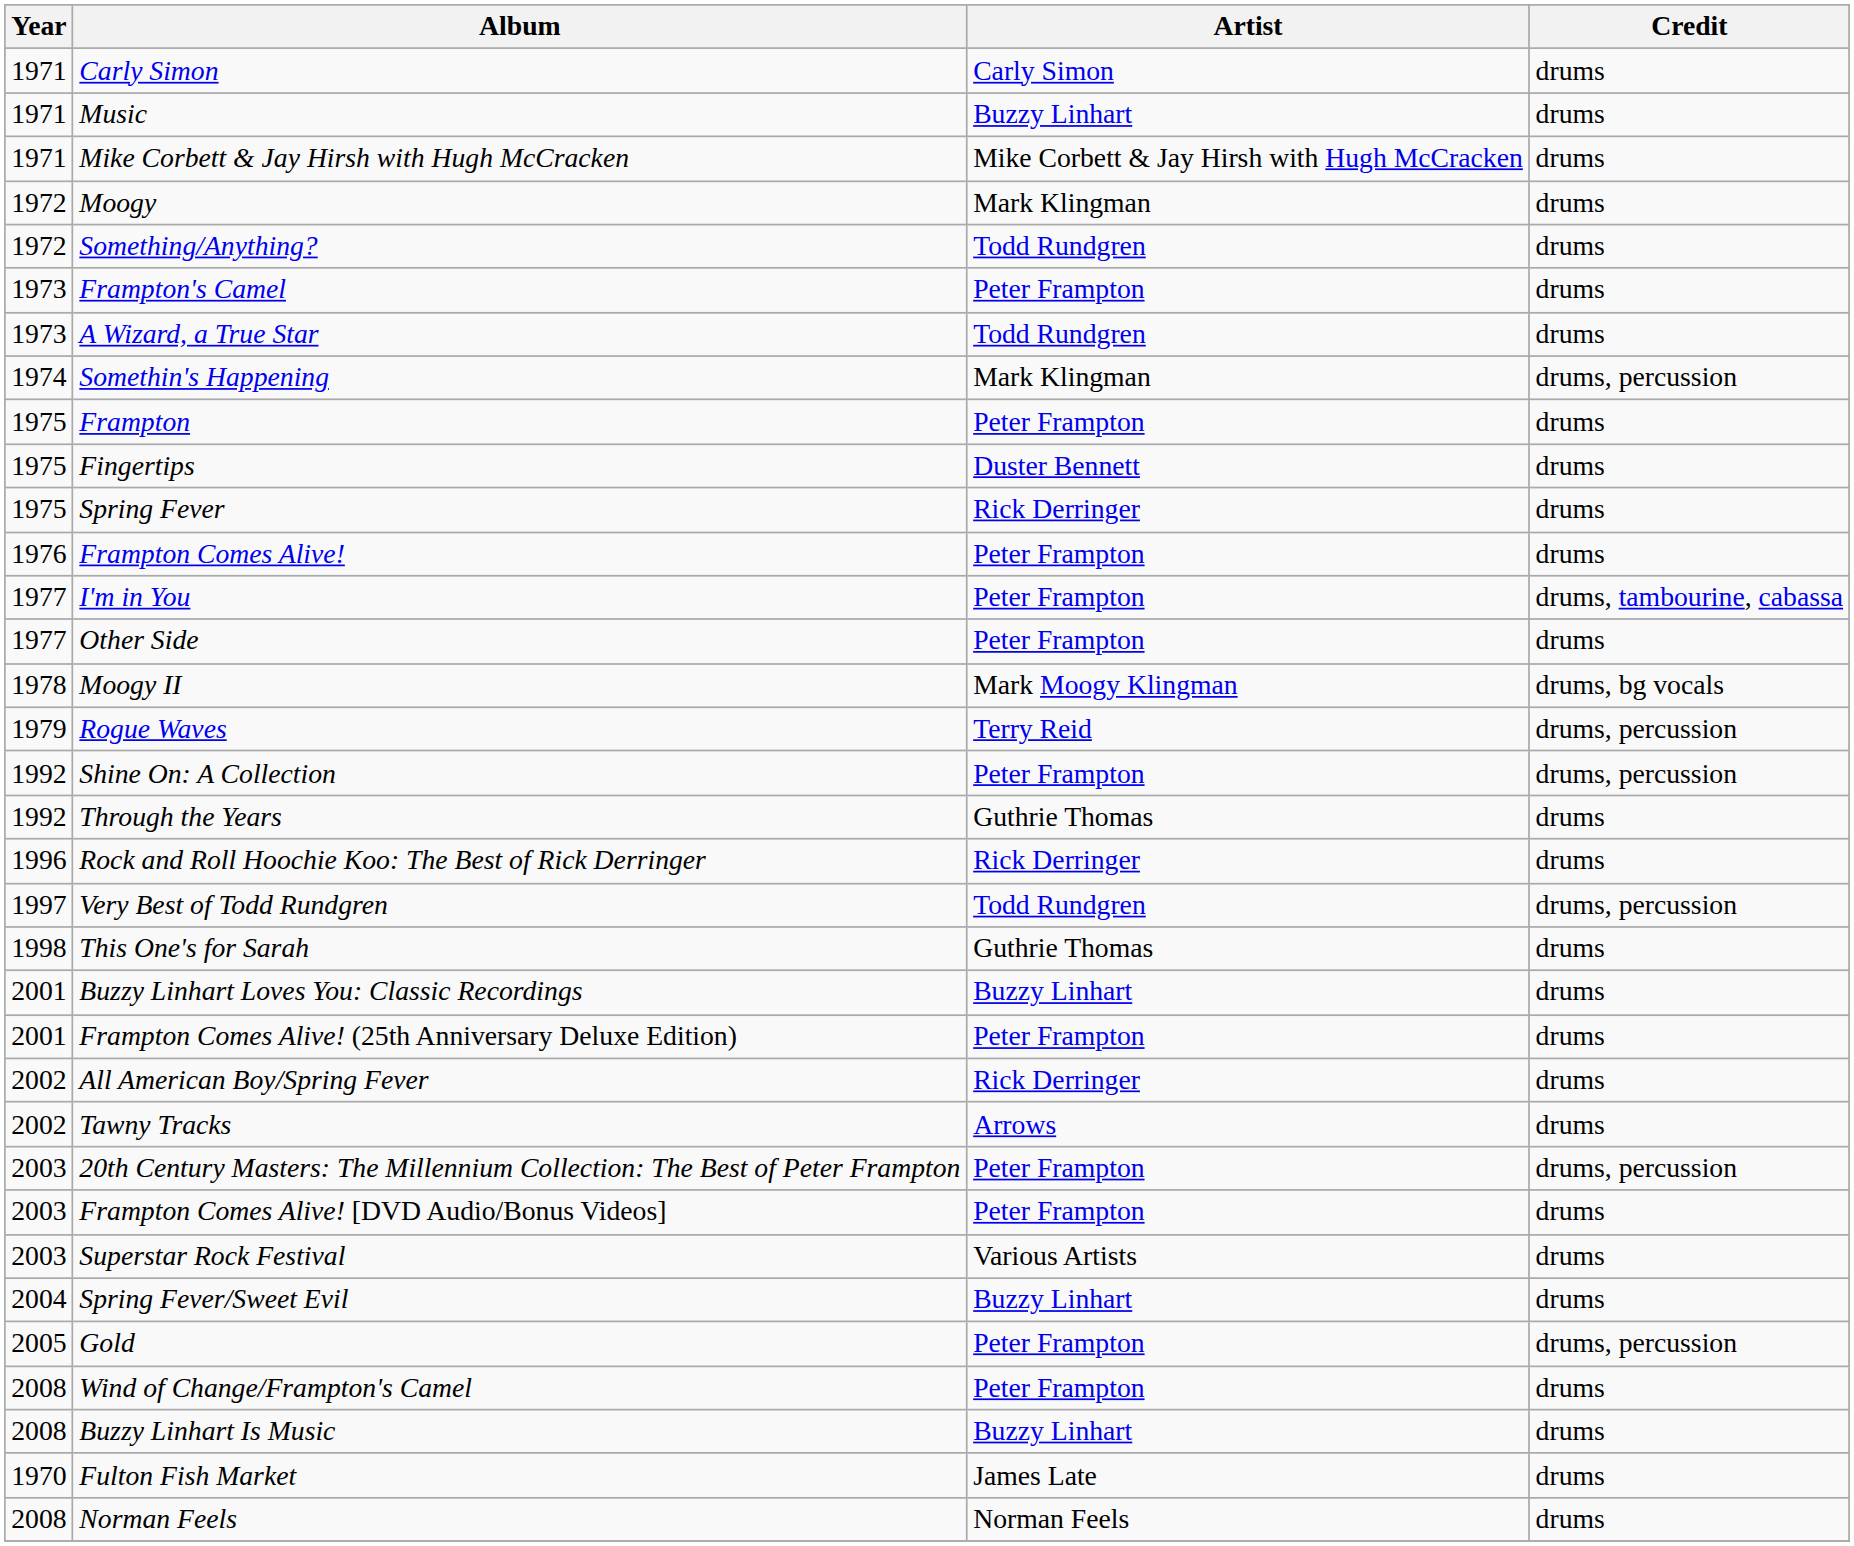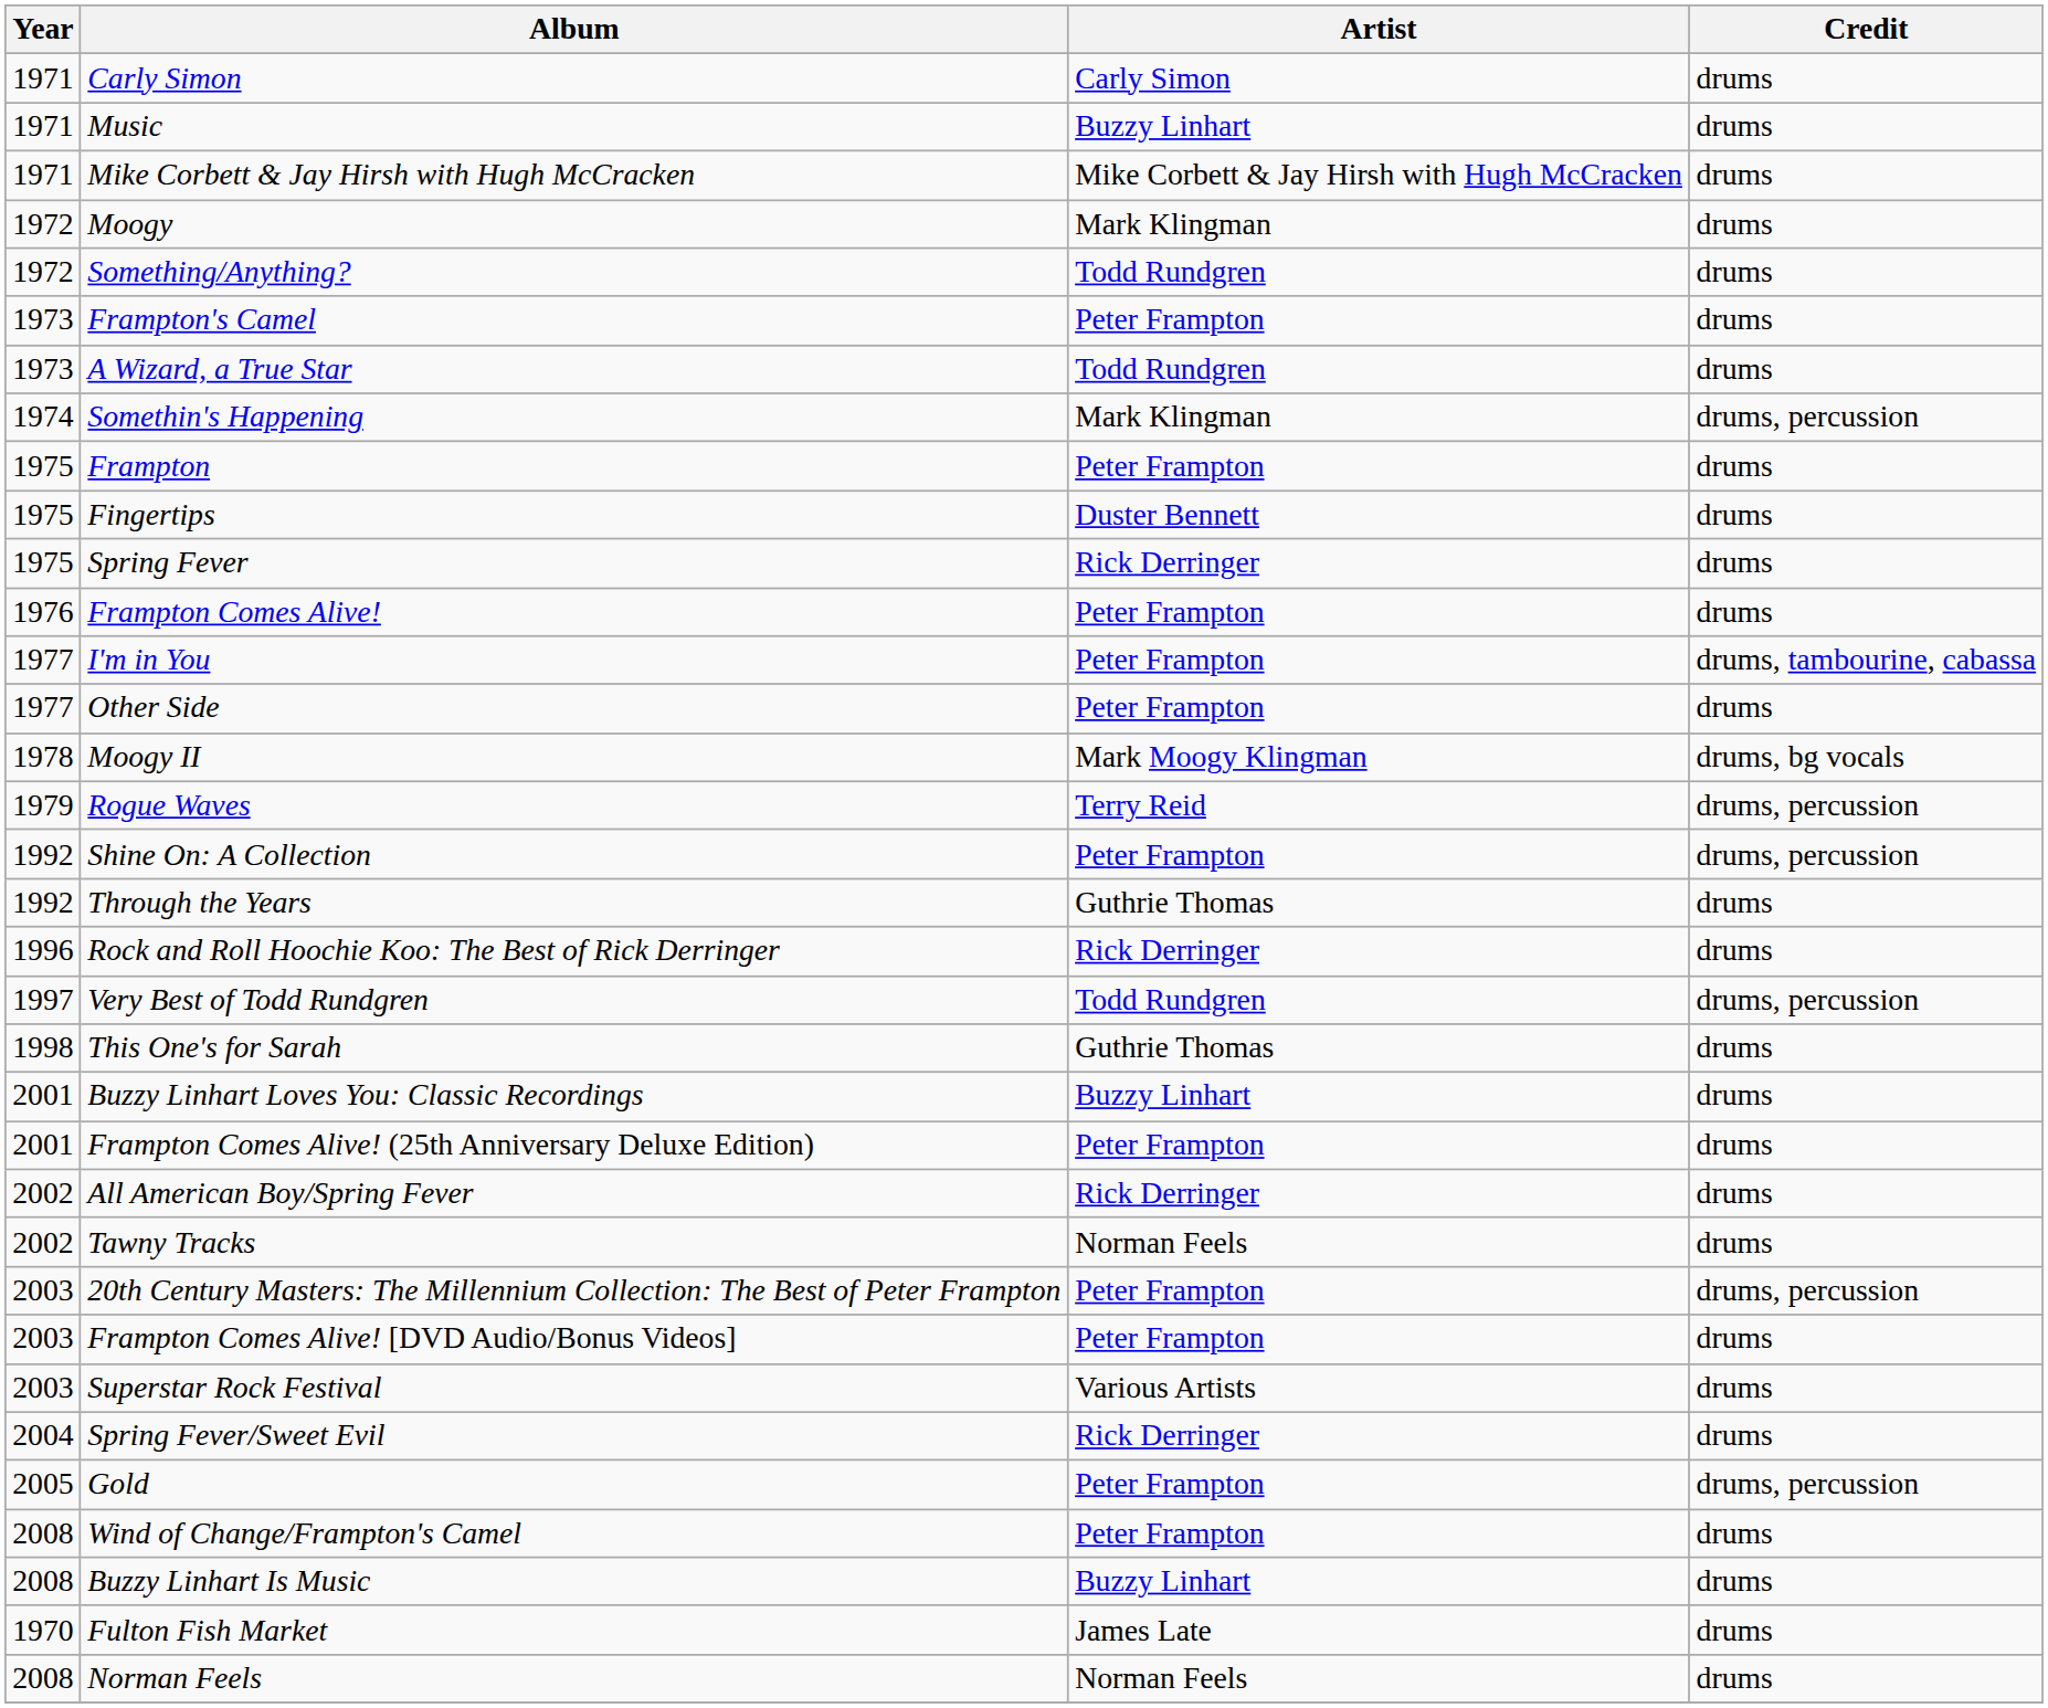 <table class="wikitable">
 <tr>
 <th>Year</th>
 <th>Album</th>
 <th>Artist</th>
 <th>Credit</th>
 </tr>
 <tr>
 <td>1971</td>
 <td><em><a href='#'>Carly Simon</a></em></td>
 <td><a href='#'>Carly Simon</a></td>
 <td>drums</td>
 </tr>
 <tr>
 <td>1971</td>
 <td><em>Music</em></td>
 <td><a href='#'>Buzzy Linhart</a></td>
 <td>drums</td>
 </tr>
 <tr>
 <td>1971</td>
 <td><em>Mike Corbett & Jay Hirsh with Hugh McCracken</em></td>
 <td>Mike Corbett & Jay Hirsh with <a href='#'>Hugh McCracken</a></td>
 <td>drums</td>
 </tr>
 <tr>
 <td>1972</td>
 <td><em>Moogy</em></td>
 <td>Mark Klingman</td>
 <td>drums</td>
 </tr>
 <tr>
 <td>1972</td>
 <td><em><a href='#'>Something/Anything?</a></em></td>
 <td><a href='#'>Todd Rundgren</a></td>
 <td>drums</td>
 </tr>
 <tr>
 <td>1973</td>
 <td><em><a href='#'>Frampton's Camel</a></em></td>
 <td><a href='#'>Peter Frampton</a></td>
 <td>drums</td>
 </tr>
 <tr>
 <td>1973</td>
 <td><em><a href='#'>A Wizard, a True Star</a></em></td>
 <td><a href='#'>Todd Rundgren</a></td>
 <td>drums</td>
 </tr>
 <tr>
 <td>1974</td>
 <td><em><a href='#'>Somethin's Happening</a></em></td>
 <td>Mark Klingman</td>
 <td>drums, percussion</td>
 </tr>
 <tr>
 <td>1975</td>
 <td><em><a href='#'>Frampton</a></em></td>
 <td><a href='#'>Peter Frampton</a></td>
 <td>drums</td>
 </tr>
 <tr>
 <td>1975</td>
 <td><em>Fingertips</em></td>
 <td><a href='#'>Duster Bennett</a></td>
 <td>drums</td>
 </tr>
 <tr>
 <td>1975</td>
 <td><em>Spring Fever</em></td>
 <td><a href='#'>Rick Derringer</a></td>
 <td>drums</td>
 </tr>
 <tr>
 <td>1976</td>
 <td><em><a href='#'>Frampton Comes Alive!</a></em></td>
 <td><a href='#'>Peter Frampton</a></td>
 <td>drums</td>
 </tr>
 <tr>
 <td>1977</td>
 <td><em><a href='#'>I'm in You</a></em></td>
 <td><a href='#'>Peter Frampton</a></td>
 <td>drums, <a href='#'>tambourine</a>, <a href='#'>cabassa</a></td>
 </tr>
 <tr>
 <td>1977</td>
 <td><em>Other Side</em></td>
 <td><a href='#'>Peter Frampton</a></td>
 <td>drums</td>
 </tr>
 <tr>
 <td>1978</td>
 <td><em>Moogy II</em></td>
 <td>Mark <a href='#'>Moogy Klingman</a></td>
 <td>drums, bg vocals</td>
 </tr>
 <tr>
 <td>1979</td>
 <td><em><a href='#'>Rogue Waves</a></em></td>
 <td><a href='#'>Terry Reid</a></td>
 <td>drums, percussion</td>
 </tr>
 <tr>
 <td>1992</td>
 <td><em>Shine On: A Collection</em></td>
 <td><a href='#'>Peter Frampton</a></td>
 <td>drums, percussion</td>
 </tr>
 <tr>
 <td>1992</td>
 <td><em>Through the Years</em></td>
 <td>Guthrie Thomas</td>
 <td>drums</td>
 </tr>
 <tr>
 <td>1996</td>
 <td><em>Rock and Roll Hoochie Koo: The Best of Rick Derringer</em></td>
 <td><a href='#'>Rick Derringer</a></td>
 <td>drums</td>
 </tr>
 <tr>
 <td>1997</td>
 <td><em>Very Best of Todd Rundgren</em></td>
 <td><a href='#'>Todd Rundgren</a></td>
 <td>drums, percussion</td>
 </tr>
 <tr>
 <td>1998</td>
 <td><em>This One's for Sarah</em></td>
 <td>Guthrie Thomas</td>
 <td>drums</td>
 </tr>
 <tr>
 <td>2001</td>
 <td><em>Buzzy Linhart Loves You: Classic Recordings</em></td>
 <td><a href='#'>Buzzy Linhart</a></td>
 <td>drums</td>
 </tr>
 <tr>
 <td>2001</td>
 <td><em>Frampton Comes Alive!</em> (25th Anniversary Deluxe Edition)</td>
 <td><a href='#'>Peter Frampton</a></td>
 <td>drums</td>
 </tr>
 <tr>
 <td>2002</td>
 <td><em>All American Boy/Spring Fever</em></td>
 <td><a href='#'>Rick Derringer</a></td>
 <td>drums</td>
 </tr>
 <tr>
 <td>2002</td>
 <td><em>Tawny Tracks</em></td>
-<td><a href='#'>Arrows</a></td>
+<td>Norman Feels</td>
 <td>drums</td>
 </tr>
 <tr>
 <td>2003</td>
 <td><em>20th Century Masters: The Millennium Collection: The Best of Peter Frampton</em></td>
 <td><a href='#'>Peter Frampton</a></td>
 <td>drums, percussion</td>
 </tr>
 <tr>
 <td>2003</td>
 <td><em>Frampton Comes Alive!</em> [DVD Audio/Bonus Videos]</td>
 <td><a href='#'>Peter Frampton</a></td>
 <td>drums</td>
 </tr>
 <tr>
 <td>2003</td>
 <td><em>Superstar Rock Festival</em></td>
 <td>Various Artists</td>
 <td>drums</td>
 </tr>
 <tr>
 <td>2004</td>
 <td><em>Spring Fever/Sweet Evil</em></td>
-<td><a href='#'>Buzzy Linhart</a></td>
+<td><a href='#'>Rick Derringer</a></td>
 <td>drums</td>
 </tr>
 <tr>
 <td>2005</td>
 <td><em>Gold</em></td>
 <td><a href='#'>Peter Frampton</a></td>
 <td>drums, percussion</td>
 </tr>
 <tr>
 <td>2008</td>
 <td><em>Wind of Change/Frampton's Camel</em></td>
 <td><a href='#'>Peter Frampton</a></td>
 <td>drums</td>
 </tr>
 <tr>
 <td>2008</td>
 <td><em>Buzzy Linhart Is Music</em></td>
 <td><a href='#'>Buzzy Linhart</a></td>
 <td>drums</td>
 </tr>
 <tr>
 <td>1970</td>
 <td><em>Fulton Fish Market</em></td>
 <td>James Late</td>
 <td>drums</td>
 </tr>
 <tr>
 <td>2008</td>
 <td><em>Norman Feels</em></td>
 <td>Norman Feels</td>
 <td>drums</td>
 </tr>
 <tr>
 </tr>
 </table>
